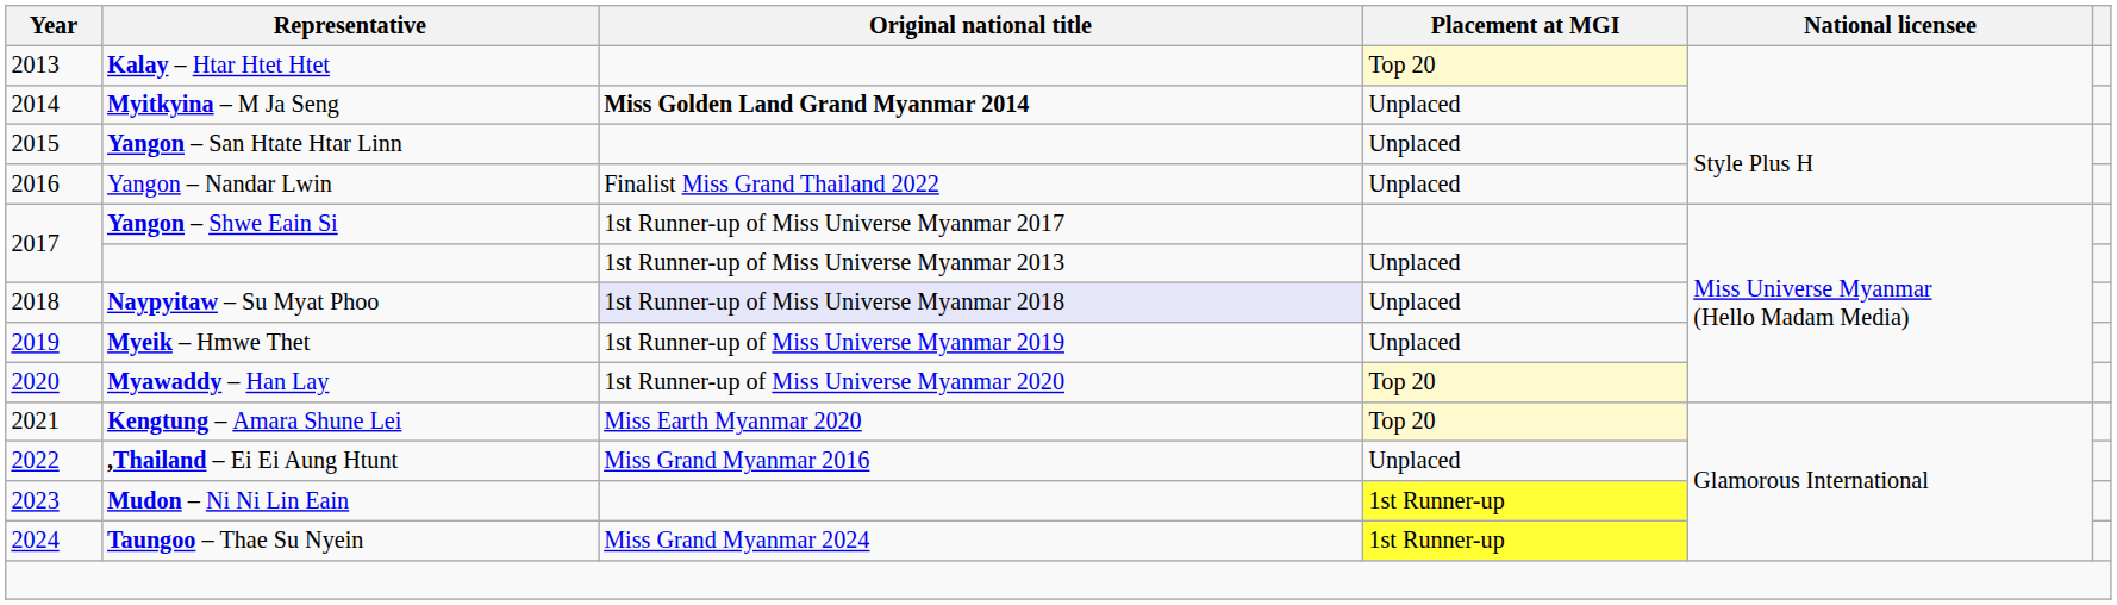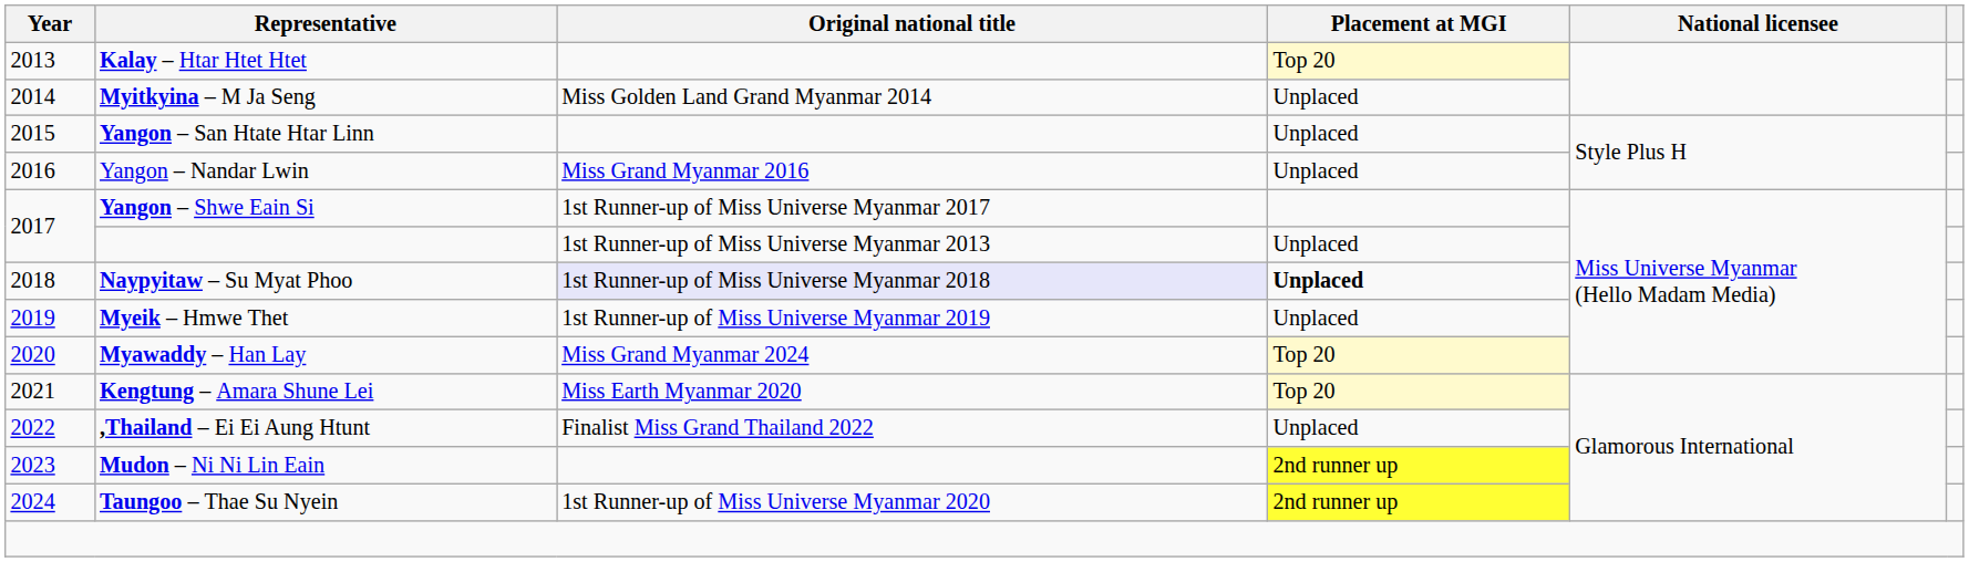 <table class="wikitable defaultcenter col2left" style="font-size: 90%; width:100%;">
 <tr>
 <th>Year</th>
 <th>Representative</th>
 <th>Original national title</th>
 <th>Placement at MGI</th>
 <th>National licensee</th>
 <th></th>
 </tr>
 <tr>
 <td>2013</td>
 <td><strong> <a href='#'>Kalay</a></strong> – <a href='#'>Htar Htet Htet</a></td>
 <td></td>
 <td bgcolor=#FFFACD>Top 20</td>
 <td rowspan=2></td>
 <td></td>
 </tr>
 <tr>
 <td>2014</td>
 <td><strong> <a href='#'>Myitkyina</a></strong> – M Ja Seng</td>
-<td><strong>Miss Golden Land Grand Myanmar 2014</strong></td>
+<td>Miss Golden Land Grand Myanmar 2014</td>
 <td>Unplaced</td>
 <td></td>
 </tr>
 <tr>
 <td>2015</td>
 <td><strong> <a href='#'>Yangon</a></strong> – San Htate Htar Linn</td>
 <td></td>
 <td>Unplaced</td>
 <td rowspan=2>Style Plus H</td>
 <td></td>
 </tr>
 <tr>
 <td>2016</td>
 <td> <a href='#'>Yangon</a> – Nandar Lwin</td>
-<td>Finalist <a href='#'>Miss Grand Thailand 2022</a></td>
+<td><a href='#'>Miss Grand Myanmar 2016</a></td>
 <td>Unplaced</td>
 <td></td>
 </tr>
 <tr>
 <td rowspan=2>2017</td>
 <td><strong> <a href='#'>Yangon</a></strong> – <a href='#'>Shwe Eain Si</a></td>
 <td>1st Runner-up of Miss Universe Myanmar 2017</td>
 <td></td>
 <td rowspan="5"><a href='#'>Miss Universe Myanmar</a><br>(Hello Madam Media)</td>
 <td></td>
 </tr>
 <tr>
 <td></td>
 <td>1st Runner-up of Miss Universe Myanmar 2013</td>
 <td>Unplaced</td>
 <td></td>
 </tr>
 <tr>
 <td>2018</td>
 <td><strong> <a href='#'>Naypyitaw</a></strong> – Su Myat Phoo</td>
 <td style="background: lavender;">1st Runner-up of Miss Universe Myanmar 2018</td>
-<td>Unplaced</td>
+<td><strong>Unplaced</strong></td>
 <td></td>
 </tr>
 <tr>
 <td><a href='#'>2019</a></td>
 <td><strong> <a href='#'>Myeik</a></strong> – Hmwe Thet</td>
 <td>1st Runner-up of <a href='#'>Miss Universe Myanmar 2019</a></td>
 <td>Unplaced</td>
 <td></td>
 </tr>
 <tr>
 <td><a href='#'>2020</a></td>
 <td><strong> <a href='#'>Myawaddy</a></strong> – <a href='#'>Han Lay</a></td>
-<td>1st Runner-up of <a href='#'>Miss Universe Myanmar 2020</a></td>
+<td><a href='#'>Miss Grand Myanmar 2024</a></td>
 <td bgcolor=#FFFACD>Top 20</td>
 <td></td>
 </tr>
 <tr>
 <td>2021</td>
 <td><strong> <a href='#'>Kengtung</a></strong> – <a href='#'>Amara Shune Lei</a></td>
 <td><a href='#'>Miss Earth Myanmar 2020</a></td>
 <td bgcolor=#FFFACD>Top 20</td>
 <td rowspan=4>Glamorous International</td>
 <td align=center></td>
 </tr>
 <tr>
 <td><a href='#'>2022</a></td>
 <td><strong>,<a href='#'>Thailand</a></strong> – Ei Ei Aung Htunt</td>
-<td><a href='#'>Miss Grand Myanmar 2016</a></td>
+<td>Finalist <a href='#'>Miss Grand Thailand 2022</a></td>
 <td>Unplaced</td>
 <td></td>
 </tr>
 <tr>
 <td><a href='#'>2023</a></td>
 <td><strong> <a href='#'>Mudon</a></strong> – <a href='#'>Ni Ni Lin Eain</a></td>
 <td></td>
-<td style="background-color:#FFFF33;">1st Runner-up</td>
+<td style="background-color:#FFFF33;">2nd runner up</td>
 <td></td>
 </tr>
 <tr>
 <td><a href='#'>2024</a></td>
 <td><strong><a href='#'>Taungoo</a></strong> – Thae Su Nyein</td>
-<td><a href='#'>Miss Grand Myanmar 2024</a></td>
-<td style="background-color:#FFFF33;">1st Runner-up</td>
+<td>1st Runner-up of <a href='#'>Miss Universe Myanmar 2020</a></td>
+<td style="background-color:#FFFF33;">2nd runner up</td>
 <td></td>
 </tr>
 <tr>
 <td colspan="6"><br></td>
 </tr>
 </table>
